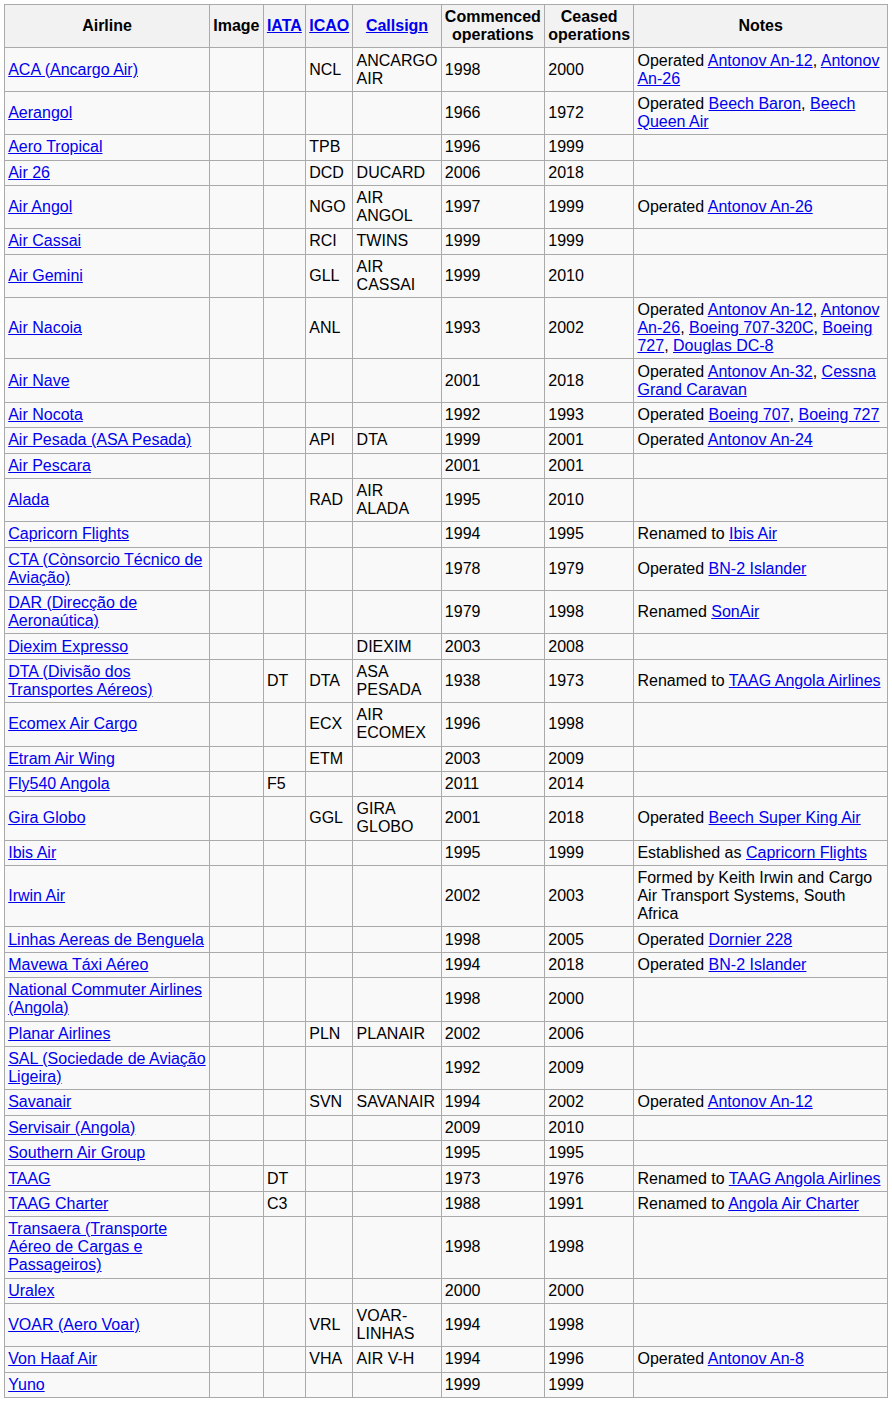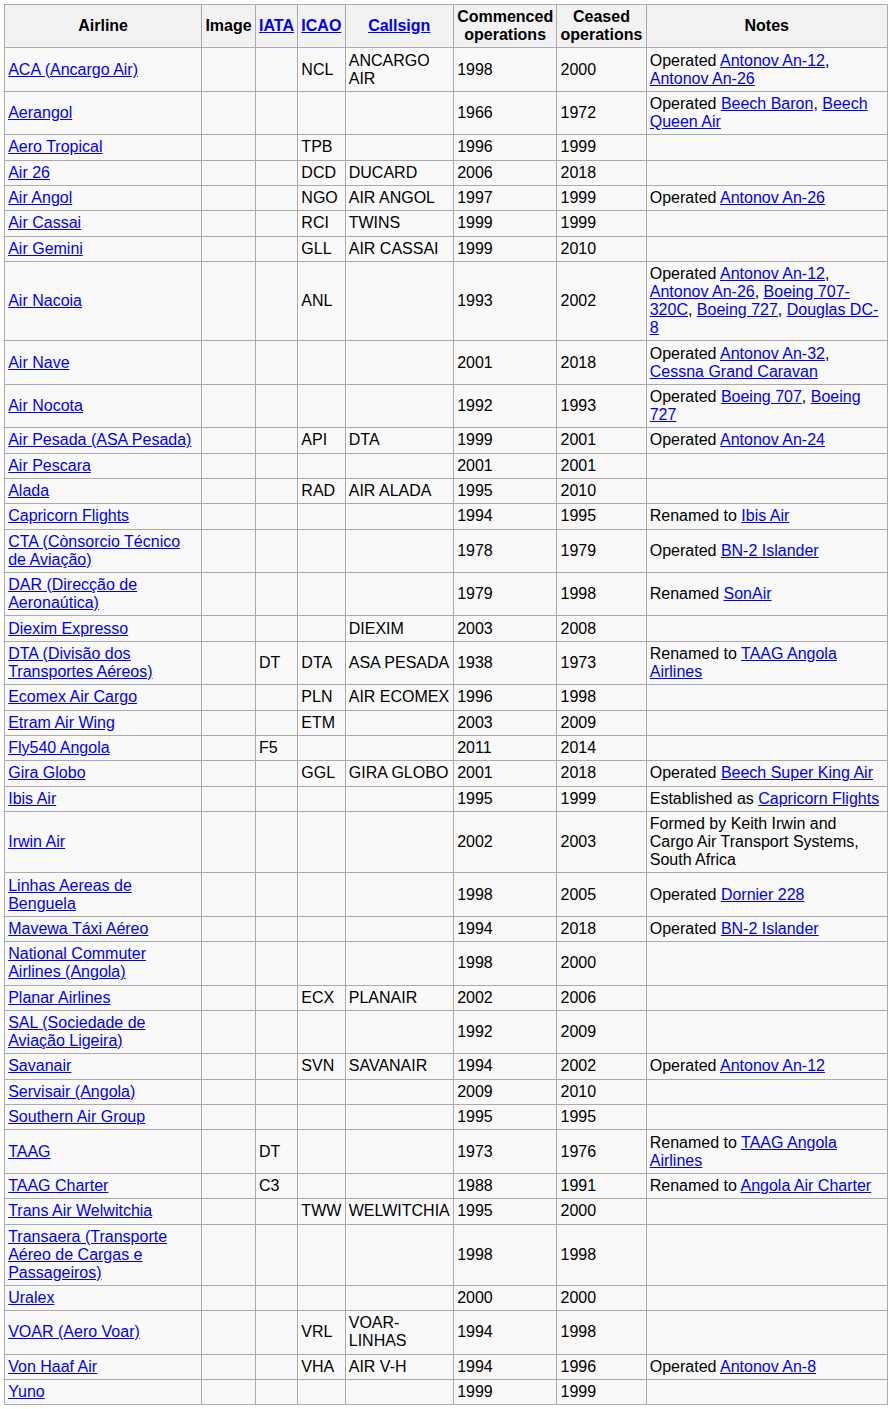 <table class="wikitable sortable" style="border-collapse:collapse; margin:auto;" border="1" cellpadding="3">
 <tr valign="middle">
 <th style="width:200px;">Airline</th>
 <th>Image</th>
 <th><a href='#'>IATA</a></th>
 <th><a href='#'>ICAO</a></th>
 <th><a href='#'>Callsign</a></th>
 <th>Commenced<br>operations</th>
 <th>Ceased<br>operations</th>
 <th style="width:250px;">Notes</th>
 </tr>
 <tr>
 <td><a href='#'>ACA (Ancargo Air)</a></td>
 <td></td>
 <td></td>
 <td>NCL</td>
 <td>ANCARGO AIR</td>
 <td>1998</td>
 <td>2000</td>
 <td>Operated <a href='#'>Antonov An-12</a>, <a href='#'>Antonov An-26</a></td>
 </tr>
 <tr>
 <td><a href='#'>Aerangol</a></td>
 <td></td>
 <td></td>
 <td></td>
 <td></td>
 <td>1966</td>
 <td>1972</td>
 <td>Operated <a href='#'>Beech Baron</a>, <a href='#'>Beech Queen Air</a></td>
 </tr>
 <tr>
 <td><a href='#'>Aero Tropical</a></td>
 <td></td>
 <td></td>
 <td>TPB</td>
 <td></td>
 <td>1996</td>
 <td>1999</td>
 <td></td>
 </tr>
 <tr>
 <td><a href='#'>Air 26</a></td>
 <td></td>
 <td></td>
 <td>DCD</td>
 <td>DUCARD</td>
 <td>2006</td>
 <td>2018</td>
 <td></td>
 </tr>
 <tr>
 <td><a href='#'>Air Angol</a></td>
 <td></td>
 <td></td>
 <td>NGO</td>
 <td>AIR ANGOL</td>
 <td>1997</td>
 <td>1999</td>
 <td>Operated <a href='#'>Antonov An-26</a></td>
 </tr>
 <tr>
 <td><a href='#'>Air Cassai</a></td>
 <td></td>
 <td></td>
 <td>RCI</td>
 <td>TWINS</td>
 <td>1999</td>
 <td>1999</td>
 <td></td>
 </tr>
 <tr>
 <td><a href='#'>Air Gemini</a></td>
 <td></td>
 <td></td>
 <td>GLL</td>
 <td>AIR CASSAI</td>
 <td>1999</td>
 <td>2010</td>
 <td></td>
 </tr>
 <tr>
 <td><a href='#'>Air Nacoia</a></td>
 <td></td>
 <td></td>
 <td>ANL</td>
 <td></td>
 <td>1993</td>
 <td>2002</td>
 <td>Operated <a href='#'>Antonov An-12</a>, <a href='#'>Antonov An-26</a>, <a href='#'>Boeing 707-320C</a>, <a href='#'>Boeing 727</a>, <a href='#'>Douglas DC-8</a></td>
 </tr>
 <tr>
 <td><a href='#'>Air Nave</a></td>
 <td></td>
 <td></td>
 <td></td>
 <td></td>
 <td>2001</td>
 <td>2018</td>
 <td>Operated <a href='#'>Antonov An-32</a>, <a href='#'>Cessna Grand Caravan</a></td>
 </tr>
 <tr>
 <td><a href='#'>Air Nocota</a></td>
 <td></td>
 <td></td>
 <td></td>
 <td></td>
 <td>1992</td>
 <td>1993</td>
 <td>Operated <a href='#'>Boeing 707</a>, <a href='#'>Boeing 727</a></td>
 </tr>
 <tr>
 <td><a href='#'>Air Pesada (ASA Pesada)</a></td>
 <td></td>
 <td></td>
 <td>API</td>
 <td>DTA</td>
 <td>1999</td>
 <td>2001</td>
 <td>Operated <a href='#'>Antonov An-24</a></td>
 </tr>
 <tr>
 <td><a href='#'>Air Pescara</a></td>
 <td></td>
 <td></td>
 <td></td>
 <td></td>
 <td>2001</td>
 <td>2001</td>
 <td></td>
 </tr>
 <tr>
 <td><a href='#'>Alada</a></td>
 <td></td>
 <td></td>
 <td>RAD</td>
 <td>AIR ALADA</td>
 <td>1995</td>
 <td>2010</td>
 <td></td>
 </tr>
 <tr>
 <td><a href='#'>Capricorn Flights</a></td>
 <td></td>
 <td></td>
 <td></td>
 <td></td>
 <td>1994</td>
 <td>1995</td>
 <td>Renamed to <a href='#'>Ibis Air</a></td>
 </tr>
 <tr>
 <td><a href='#'>CTA (Cònsorcio Técnico de Aviação)</a></td>
 <td></td>
 <td></td>
 <td></td>
 <td></td>
 <td>1978</td>
 <td>1979</td>
 <td>Operated <a href='#'>BN-2 Islander</a></td>
 </tr>
 <tr>
 <td><a href='#'>DAR (Direcção de Aeronaútica)</a></td>
 <td></td>
 <td></td>
 <td></td>
 <td></td>
 <td>1979</td>
 <td>1998</td>
 <td>Renamed <a href='#'>SonAir</a></td>
 </tr>
 <tr>
 <td><a href='#'>Diexim Expresso</a></td>
 <td></td>
 <td></td>
 <td></td>
 <td>DIEXIM</td>
 <td>2003</td>
 <td>2008</td>
 <td></td>
 </tr>
 <tr>
 <td><a href='#'>DTA (Divisão dos Transportes Aéreos)</a></td>
 <td></td>
 <td>DT</td>
 <td>DTA</td>
 <td>ASA PESADA</td>
 <td>1938</td>
 <td>1973</td>
 <td>Renamed to <a href='#'>TAAG Angola Airlines</a></td>
 </tr>
 <tr>
 <td><a href='#'>Ecomex Air Cargo</a></td>
 <td></td>
 <td></td>
-<td>ECX</td>
+<td>PLN</td>
 <td>AIR ECOMEX</td>
 <td>1996</td>
 <td>1998</td>
 <td></td>
 </tr>
 <tr>
 <td><a href='#'>Etram Air Wing</a></td>
 <td></td>
 <td></td>
 <td>ETM</td>
 <td></td>
 <td>2003</td>
 <td>2009</td>
 <td></td>
 </tr>
 <tr>
 </tr>
 <tr>
 <td><a href='#'>Fly540 Angola</a></td>
 <td></td>
 <td>F5</td>
 <td></td>
 <td></td>
 <td>2011</td>
 <td>2014</td>
 <td></td>
 </tr>
 <tr>
 <td><a href='#'>Gira Globo</a></td>
 <td></td>
 <td></td>
 <td>GGL</td>
 <td>GIRA GLOBO</td>
 <td>2001</td>
 <td>2018</td>
 <td>Operated <a href='#'>Beech Super King Air</a></td>
 </tr>
 <tr>
 <td><a href='#'>Ibis Air</a></td>
 <td></td>
 <td></td>
 <td></td>
 <td></td>
 <td>1995</td>
 <td>1999</td>
 <td>Established as <a href='#'>Capricorn Flights</a></td>
 </tr>
 <tr>
 <td><a href='#'>Irwin Air</a></td>
 <td></td>
 <td></td>
 <td></td>
 <td></td>
 <td>2002</td>
 <td>2003</td>
 <td>Formed by Keith Irwin and Cargo Air Transport Systems, South Africa</td>
 </tr>
 <tr>
 <td><a href='#'>Linhas Aereas de Benguela</a></td>
 <td></td>
 <td></td>
 <td></td>
 <td></td>
 <td>1998</td>
 <td>2005</td>
 <td>Operated <a href='#'>Dornier 228</a></td>
 </tr>
 <tr>
 <td><a href='#'>Mavewa Táxi Aéreo</a></td>
 <td></td>
 <td></td>
 <td></td>
 <td></td>
 <td>1994</td>
 <td>2018</td>
 <td>Operated <a href='#'>BN-2 Islander</a></td>
 </tr>
 <tr>
 <td><a href='#'>National Commuter Airlines (Angola)</a></td>
 <td></td>
 <td></td>
 <td></td>
 <td></td>
 <td>1998</td>
 <td>2000</td>
 <td></td>
 </tr>
 <tr>
 <td><a href='#'>Planar Airlines</a></td>
 <td></td>
 <td></td>
-<td>PLN</td>
+<td>ECX</td>
 <td>PLANAIR</td>
 <td>2002</td>
 <td>2006</td>
 <td></td>
 </tr>
 <tr>
 <td><a href='#'>SAL (Sociedade de Aviação Ligeira)</a></td>
 <td></td>
 <td></td>
 <td></td>
 <td></td>
 <td>1992</td>
 <td>2009</td>
 <td></td>
 </tr>
 <tr>
 <td><a href='#'>Savanair</a></td>
 <td></td>
 <td></td>
 <td>SVN</td>
 <td>SAVANAIR</td>
 <td>1994</td>
 <td>2002</td>
 <td>Operated <a href='#'>Antonov An-12</a></td>
 </tr>
 <tr>
 <td><a href='#'>Servisair (Angola)</a></td>
 <td></td>
 <td></td>
 <td></td>
 <td></td>
 <td>2009</td>
 <td>2010</td>
 <td></td>
 </tr>
 <tr>
 <td><a href='#'>Southern Air Group</a></td>
 <td></td>
 <td></td>
 <td></td>
 <td></td>
 <td>1995</td>
 <td>1995</td>
 <td></td>
 </tr>
 <tr>
 <td><a href='#'>TAAG</a></td>
 <td></td>
 <td>DT</td>
 <td></td>
 <td></td>
 <td>1973</td>
 <td>1976</td>
 <td>Renamed to <a href='#'>TAAG Angola Airlines</a></td>
 </tr>
 <tr>
 <td><a href='#'>TAAG Charter</a></td>
 <td></td>
 <td>C3</td>
 <td></td>
 <td></td>
 <td>1988</td>
 <td>1991</td>
 <td>Renamed to <a href='#'>Angola Air Charter</a></td>
 </tr>
 <tr>
+<td><a href='#'>Trans Air Welwitchia</a></td>
+<td></td>
+<td></td>
+<td>TWW</td>
+<td>WELWITCHIA</td>
+<td>1995</td>
+<td>2000</td>
+<td></td>
+</tr>
+<tr>
 <td><a href='#'>Transaera (Transporte Aéreo de Cargas e Passageiros)</a></td>
 <td></td>
 <td></td>
 <td></td>
 <td></td>
 <td>1998</td>
 <td>1998</td>
 <td></td>
 </tr>
 <tr>
 <td><a href='#'>Uralex</a></td>
 <td></td>
 <td></td>
 <td></td>
 <td></td>
 <td>2000</td>
 <td>2000</td>
 <td></td>
 </tr>
 <tr>
 <td><a href='#'>VOAR (Aero Voar)</a></td>
 <td></td>
 <td></td>
 <td>VRL</td>
 <td>VOAR-LINHAS</td>
 <td>1994</td>
 <td>1998</td>
 <td></td>
 </tr>
 <tr>
 <td><a href='#'>Von Haaf Air</a></td>
 <td></td>
 <td></td>
 <td>VHA</td>
 <td>AIR V-H</td>
 <td>1994</td>
 <td>1996</td>
 <td>Operated <a href='#'>Antonov An-8</a></td>
 </tr>
 <tr>
 <td><a href='#'>Yuno</a></td>
 <td></td>
 <td></td>
 <td></td>
 <td></td>
 <td>1999</td>
 <td>1999</td>
 <td></td>
 </tr>
 </table>
